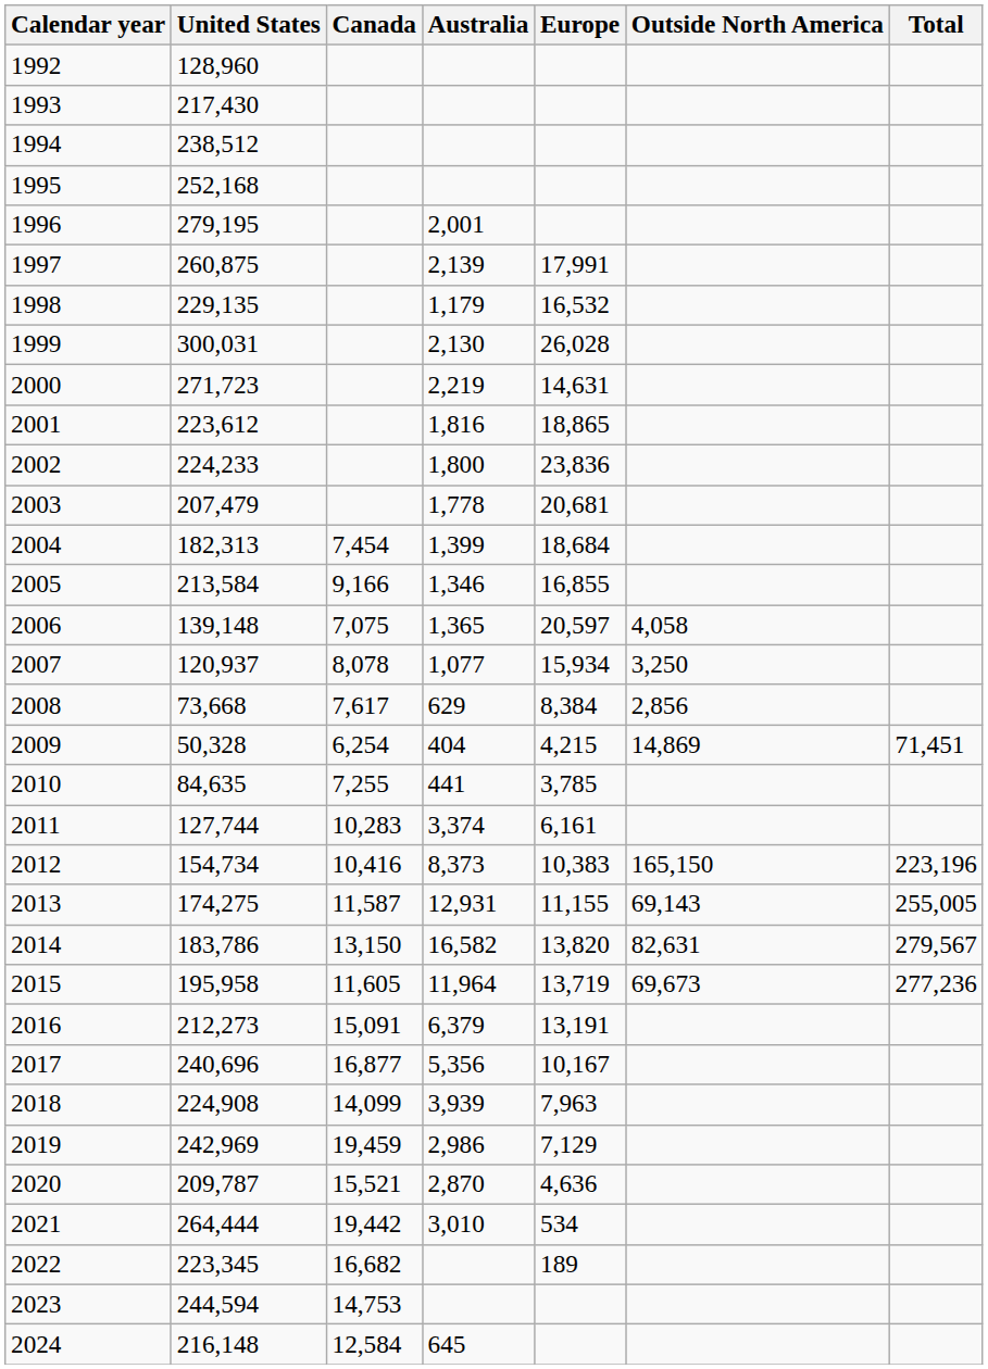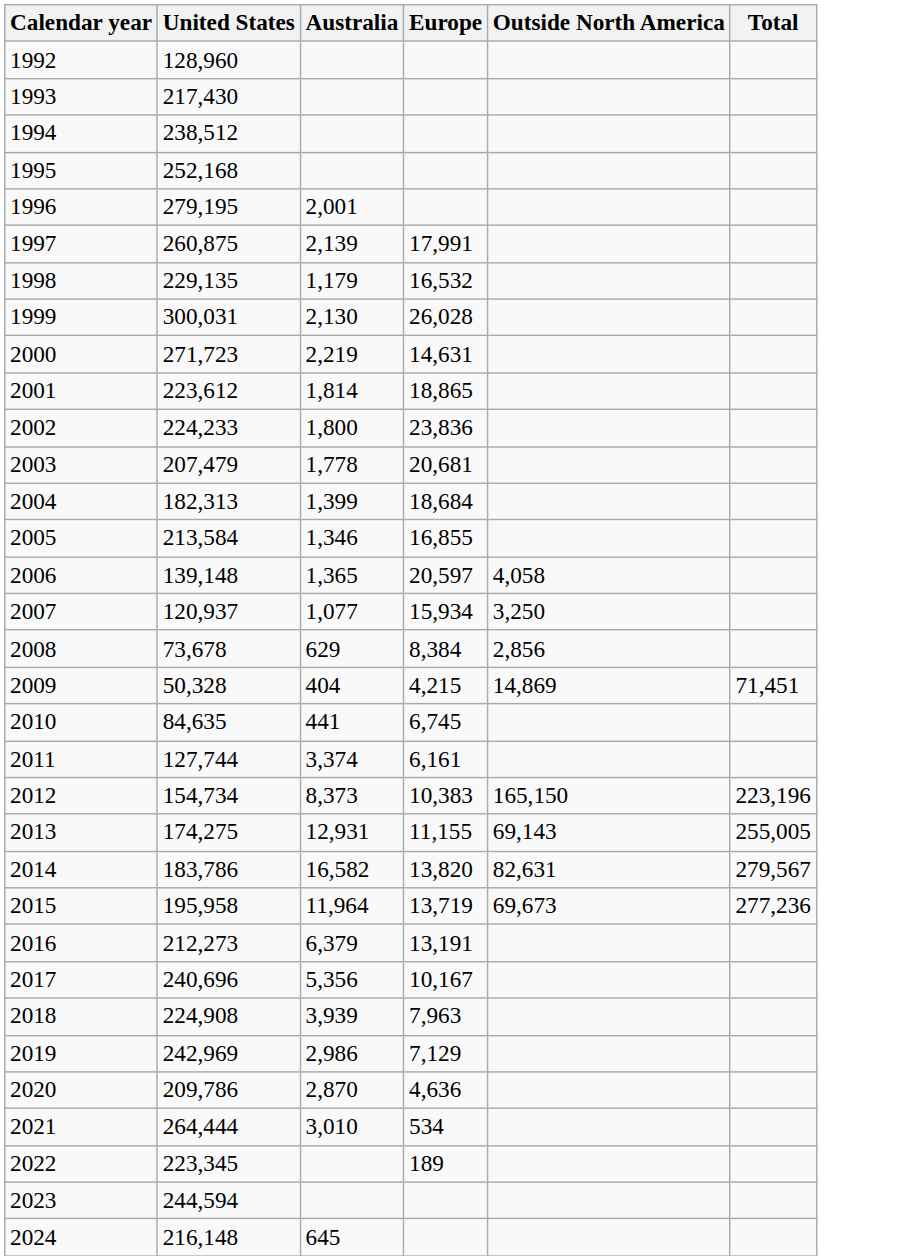 <table class="wikitable">
 <tr>
 <th>Calendar year</th>
 <th>United States</th>
-<th>Canada</th>
 <th>Australia</th>
 <th>Europe</th>
 <th>Outside North America</th>
 <th>Total</th>
 </tr>
 <tr>
 <td>1992</td>
 <td>128,960</td>
 <td></td>
 <td></td>
 <td></td>
 <td></td>
-<td></td>
 </tr>
 <tr>
 <td>1993</td>
 <td>217,430</td>
-<td></td>
 <td></td>
 <td></td>
 <td></td>
 <td></td>
 </tr>
 <tr>
 <td>1994</td>
 <td>238,512</td>
 <td></td>
 <td></td>
 <td></td>
 <td></td>
-<td></td>
 </tr>
 <tr>
 <td>1995</td>
 <td>252,168</td>
 <td></td>
 <td></td>
 <td></td>
 <td></td>
-<td></td>
 </tr>
 <tr>
 <td>1996</td>
 <td>279,195</td>
-<td></td>
 <td>2,001</td>
 <td></td>
 <td></td>
 <td></td>
 </tr>
 <tr>
 <td>1997</td>
 <td>260,875</td>
-<td></td>
 <td>2,139</td>
 <td>17,991</td>
 <td></td>
 <td></td>
 </tr>
 <tr>
 <td>1998</td>
 <td>229,135</td>
-<td></td>
 <td>1,179</td>
 <td>16,532</td>
 <td></td>
 <td></td>
 </tr>
 <tr>
 <td>1999</td>
 <td>300,031</td>
-<td></td>
 <td>2,130</td>
 <td>26,028</td>
 <td></td>
 <td></td>
 </tr>
 <tr>
 <td>2000</td>
 <td>271,723</td>
-<td></td>
 <td>2,219</td>
 <td>14,631</td>
 <td></td>
 <td></td>
 </tr>
 <tr>
 <td>2001</td>
 <td>223,612</td>
-<td></td>
-<td>1,816</td>
+<td>1,814</td>
 <td>18,865</td>
 <td></td>
 <td></td>
 </tr>
 <tr>
 <td>2002</td>
 <td>224,233</td>
-<td></td>
 <td>1,800</td>
 <td>23,836</td>
 <td></td>
 <td></td>
 </tr>
 <tr>
 <td>2003</td>
 <td>207,479</td>
-<td></td>
 <td>1,778</td>
 <td>20,681</td>
 <td></td>
 <td></td>
 </tr>
 <tr>
 <td>2004</td>
 <td>182,313</td>
-<td>7,454</td>
 <td>1,399</td>
 <td>18,684</td>
 <td></td>
 <td></td>
 </tr>
 <tr>
 <td>2005</td>
 <td>213,584</td>
-<td>9,166</td>
 <td>1,346</td>
 <td>16,855</td>
 <td></td>
 <td></td>
 </tr>
 <tr>
 <td>2006</td>
 <td>139,148</td>
-<td>7,075</td>
 <td>1,365</td>
 <td>20,597</td>
 <td>4,058</td>
 <td></td>
 </tr>
 <tr>
 <td>2007</td>
 <td>120,937</td>
-<td>8,078</td>
 <td>1,077</td>
 <td>15,934</td>
 <td>3,250</td>
 <td></td>
 </tr>
 <tr>
 <td>2008</td>
-<td>73,668</td>
-<td>7,617</td>
+<td>73,678</td>
 <td>629</td>
 <td>8,384</td>
 <td>2,856</td>
 <td></td>
 </tr>
 <tr>
 <td>2009</td>
 <td>50,328</td>
-<td>6,254</td>
 <td>404</td>
 <td>4,215</td>
 <td>14,869</td>
 <td>71,451</td>
 </tr>
 <tr>
 <td>2010</td>
 <td>84,635</td>
-<td>7,255</td>
 <td>441</td>
-<td>3,785</td>
+<td>6,745</td>
 <td></td>
 <td></td>
 </tr>
 <tr>
 <td>2011</td>
 <td>127,744</td>
-<td>10,283</td>
 <td>3,374</td>
 <td>6,161</td>
 <td></td>
 <td></td>
 </tr>
 <tr>
 <td>2012</td>
 <td>154,734</td>
-<td>10,416</td>
 <td>8,373</td>
 <td>10,383</td>
 <td>165,150</td>
 <td>223,196 </td>
 </tr>
 <tr>
 <td>2013</td>
 <td>174,275</td>
-<td>11,587</td>
 <td>12,931</td>
 <td>11,155</td>
 <td>69,143</td>
 <td>255,005</td>
 </tr>
 <tr>
 <td>2014</td>
 <td>183,786</td>
-<td>13,150</td>
 <td>16,582</td>
 <td>13,820</td>
 <td>82,631</td>
 <td>279,567</td>
 </tr>
 <tr>
 <td>2015</td>
 <td>195,958</td>
-<td>11,605</td>
 <td>11,964</td>
 <td>13,719</td>
 <td>69,673</td>
 <td>277,236</td>
 </tr>
 <tr>
 <td>2016</td>
 <td>212,273</td>
-<td>15,091</td>
 <td>6,379</td>
 <td>13,191</td>
 <td></td>
 <td></td>
 </tr>
 <tr>
 <td>2017</td>
 <td>240,696</td>
-<td>16,877</td>
 <td>5,356</td>
 <td>10,167</td>
 <td></td>
 <td></td>
 </tr>
 <tr>
 <td>2018</td>
 <td>224,908</td>
-<td>14,099</td>
 <td>3,939</td>
 <td>7,963</td>
 <td></td>
 <td></td>
 </tr>
 <tr>
 <td>2019</td>
 <td>242,969</td>
-<td>19,459</td>
 <td>2,986</td>
 <td>7,129</td>
 <td></td>
 <td></td>
 </tr>
 <tr>
 <td>2020</td>
-<td>209,787</td>
-<td>15,521</td>
+<td>209,786</td>
 <td>2,870</td>
 <td>4,636</td>
 <td></td>
 <td></td>
 </tr>
 <tr>
 <td>2021</td>
 <td>264,444</td>
-<td>19,442</td>
 <td>3,010</td>
 <td>534</td>
 <td></td>
 <td></td>
 </tr>
 <tr>
 <td>2022</td>
 <td>223,345</td>
-<td>16,682</td>
 <td></td>
 <td>189</td>
 <td></td>
 <td></td>
 </tr>
 <tr>
 <td>2023</td>
 <td>244,594</td>
-<td>14,753</td>
 <td></td>
 <td></td>
 <td></td>
 <td></td>
 </tr>
 <tr>
 <td>2024</td>
 <td>216,148</td>
-<td>12,584</td>
 <td>645</td>
 <td></td>
 <td></td>
 <td></td>
 </tr>
 </table>
